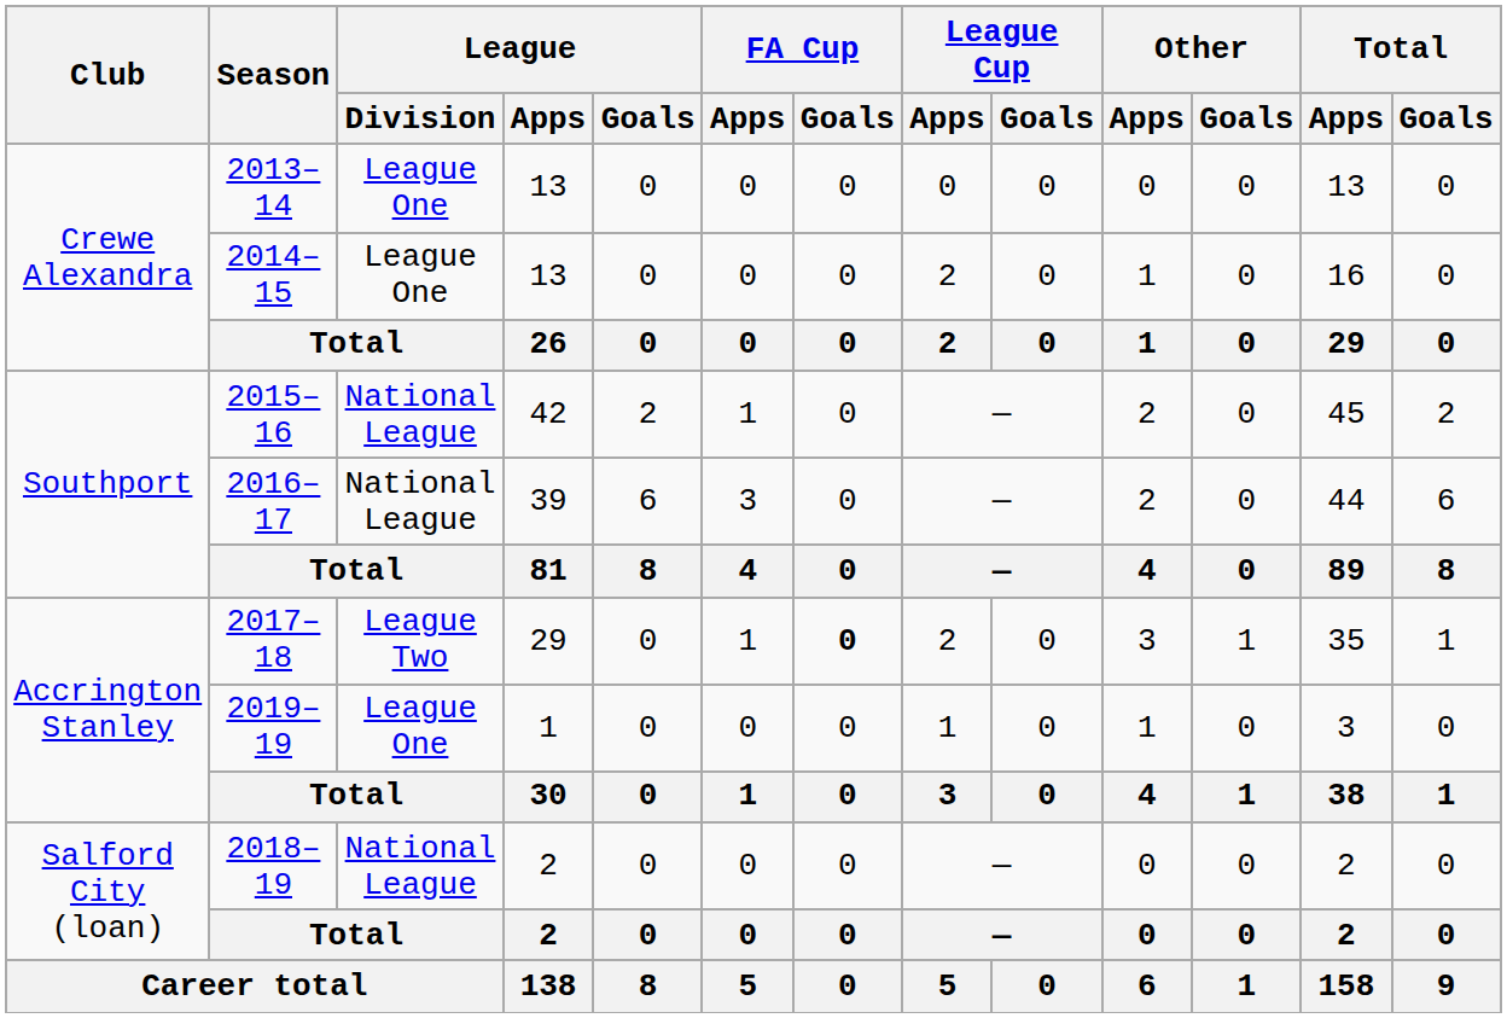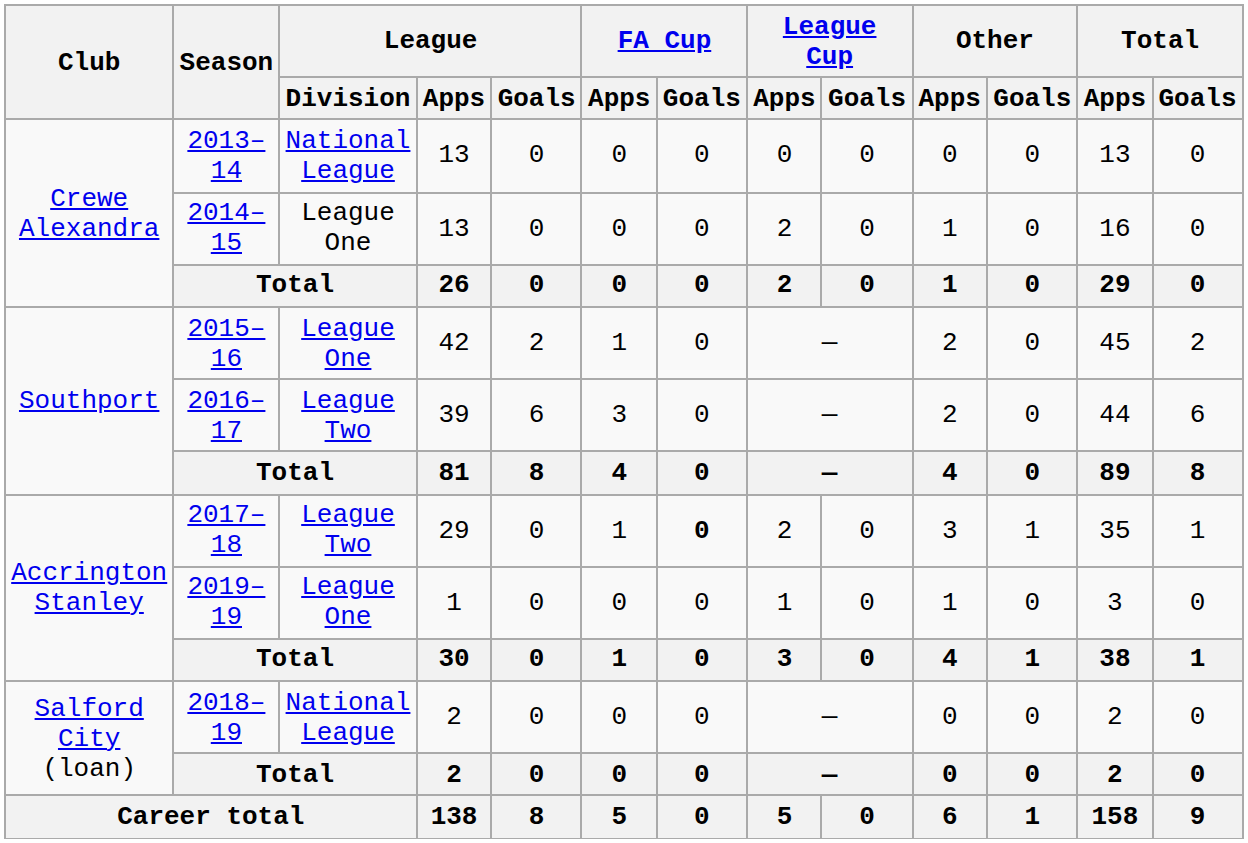 <table class="wikitable" style="text-align: center;">
 <tr>
 <th rowspan="2">Club</th>
 <th rowspan="2">Season</th>
 <th colspan="3">League</th>
 <th colspan="2"><a href='#'>FA Cup</a></th>
 <th colspan="2"><a href='#'>League Cup</a></th>
 <th colspan="2">Other</th>
 <th colspan="2">Total</th>
 </tr>
 <tr>
 <th>Division</th>
 <th>Apps</th>
 <th>Goals</th>
 <th>Apps</th>
 <th>Goals</th>
 <th>Apps</th>
 <th>Goals</th>
 <th>Apps</th>
 <th>Goals</th>
 <th>Apps</th>
 <th>Goals</th>
 </tr>
 <tr>
 <td rowspan="3"><a href='#'>Crewe Alexandra</a></td>
 <td><a href='#'>2013–14</a></td>
-<td><a href='#'>League One</a></td>
+<td><a href='#'>National League</a></td>
 <td>13</td>
 <td>0</td>
 <td>0</td>
 <td>0</td>
 <td>0</td>
 <td>0</td>
 <td>0</td>
 <td>0</td>
 <td>13</td>
 <td>0</td>
 </tr>
 <tr>
 <td><a href='#'>2014–15</a></td>
 <td>League One</td>
 <td>13</td>
 <td>0</td>
 <td>0</td>
 <td>0</td>
 <td>2</td>
 <td>0</td>
 <td>1</td>
 <td>0</td>
 <td>16</td>
 <td>0</td>
 </tr>
 <tr>
 <th colspan="2">Total</th>
 <th>26</th>
 <th>0</th>
 <th>0</th>
 <th>0</th>
 <th>2</th>
 <th>0</th>
 <th>1</th>
 <th>0</th>
 <th>29</th>
 <th>0</th>
 </tr>
 <tr>
 <td rowspan="3"><a href='#'>Southport</a></td>
 <td><a href='#'>2015–16</a></td>
-<td><a href='#'>National League</a></td>
+<td><a href='#'>League One</a></td>
 <td>42</td>
 <td>2</td>
 <td>1</td>
 <td>0</td>
 <td colspan="2">—</td>
 <td>2</td>
 <td>0</td>
 <td>45</td>
 <td>2</td>
 </tr>
 <tr>
 <td><a href='#'>2016–17</a></td>
-<td>National League</td>
+<td><a href='#'>League Two</a></td>
 <td>39</td>
 <td>6</td>
 <td>3</td>
 <td>0</td>
 <td colspan="2">—</td>
 <td>2</td>
 <td>0</td>
 <td>44</td>
 <td>6</td>
 </tr>
 <tr>
 <th colspan="2">Total</th>
 <th>81</th>
 <th>8</th>
 <th>4</th>
 <th>0</th>
 <th colspan="2">—</th>
 <th>4</th>
 <th>0</th>
 <th>89</th>
 <th>8</th>
 </tr>
 <tr>
 <td rowspan="3"><a href='#'>Accrington Stanley</a></td>
 <td><a href='#'>2017–18</a></td>
 <td><a href='#'>League Two</a></td>
 <td>29</td>
 <td>0</td>
 <td>1</td>
 <td><strong>0</strong></td>
 <td>2</td>
 <td>0</td>
 <td>3</td>
 <td>1</td>
 <td>35</td>
 <td>1</td>
 </tr>
 <tr>
 <td><a href='#'>2019–19</a></td>
 <td><a href='#'>League One</a></td>
 <td>1</td>
 <td>0</td>
 <td>0</td>
 <td>0</td>
 <td>1</td>
 <td>0</td>
 <td>1</td>
 <td>0</td>
 <td>3</td>
 <td>0</td>
 </tr>
 <tr>
 <th colspan="2">Total</th>
 <th>30</th>
 <th>0</th>
 <th>1</th>
 <th>0</th>
 <th>3</th>
 <th>0</th>
 <th>4</th>
 <th>1</th>
 <th>38</th>
 <th>1</th>
 </tr>
 <tr>
 <td rowspan="2"><a href='#'>Salford City</a> (loan)</td>
 <td><a href='#'>2018–19</a></td>
 <td><a href='#'>National League</a></td>
 <td>2</td>
 <td>0</td>
 <td>0</td>
 <td>0</td>
 <td colspan="2">—</td>
 <td>0</td>
 <td>0</td>
 <td>2</td>
 <td>0</td>
 </tr>
 <tr>
 <th colspan="2">Total</th>
 <th>2</th>
 <th>0</th>
 <th>0</th>
 <th>0</th>
 <th colspan="2">—</th>
 <th>0</th>
 <th>0</th>
 <th>2</th>
 <th>0</th>
 </tr>
 <tr>
 <th colspan="3">Career total</th>
 <th>138</th>
 <th>8</th>
 <th>5</th>
 <th>0</th>
 <th>5</th>
 <th>0</th>
 <th>6</th>
 <th>1</th>
 <th>158</th>
 <th>9</th>
 </tr>
 </table>
